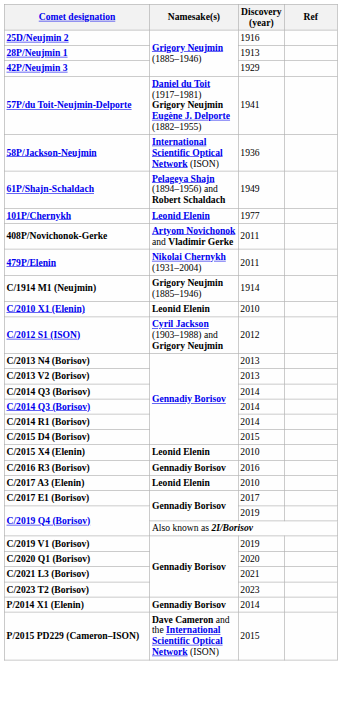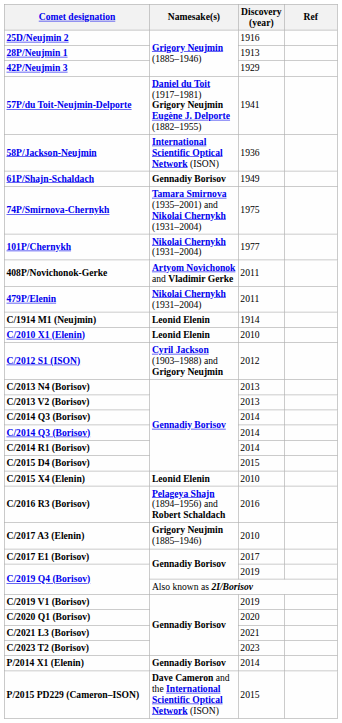 <table class="wikitable">
 <tr>
 <th align="left" style="width:235px" data-sort-type="number"><a href='#'>Comet designation</a></th>
 <th align="left" style="width:140px">Namesake(s)</th>
 <th width=70>Discovery<br>(year)</th>
 <th style="width:80px">Ref</th>
 </tr>
 <tr id=001 bgcolor=#fefefe>
 <td><strong><a href='#'>25D/Neujmin 2</a></strong></td>
 <td rowspan=3><strong><a href='#'>Grigory Neujmin</a></strong> (1885–1946)</td>
 <td>1916</td>
 <td></td>
 </tr>
 <tr id=002 bgcolor=#fefefe>
 <td><strong><a href='#'>28P/Neujmin 1</a></strong></td>
 <td>1913</td>
 <td></td>
 </tr>
 <tr id=003 bgcolor=#fefefe>
 <td><strong><a href='#'>42P/Neujmin 3</a></strong></td>
 <td>1929</td>
 <td></td>
 </tr>
 <tr id=004 bgcolor=#fefefe>
 <td><strong><a href='#'>57P/du Toit-Neujmin-Delporte</a></strong></td>
 <td><strong><a href='#'>Daniel du Toit</a></strong> (1917–1981)<br><strong>Grigory Neujmin</strong><br><strong><a href='#'>Eugène J. Delporte</a></strong> (1882–1955)</td>
 <td>1941</td>
 <td></td>
 </tr>
 <tr id=005 bgcolor=#fefefe>
 <td><strong><a href='#'>58P/Jackson-Neujmin</a></strong></td>
 <td><strong><a href='#'>International Scientific Optical Network</a></strong> (ISON)</td>
 <td>1936</td>
 <td></td>
 </tr>
 <tr id=006 bgcolor=#fefefe>
 <td><strong><a href='#'>61P/Shajn-Schaldach</a></strong></td>
-<td><strong><a href='#'>Pelageya Shajn</a></strong> (1894–1956) and <strong>Robert Schaldach</strong></td>
+<td><strong>Gennadiy Borisov</strong></td>
 <td>1949</td>
 <td></td>
 </tr>
 <tr id=007 bgcolor=#fefefe>
+<td><strong><a href='#'>74P/Smirnova-Chernykh</a></strong></td>
+<td><strong><a href='#'>Tamara Smirnova</a></strong> (1935–2001) and <strong><a href='#'>Nikolai Chernykh</a></strong> (1931–2004)</td>
+<td>1975</td>
+<td></td>
+</tr>
+<tr id=007 bgcolor=#fefefe>
 <td><strong><a href='#'>101P/Chernykh</a></strong></td>
-<td><strong><a href='#'>Leonid Elenin</a></strong></td>
+<td><strong><a href='#'>Nikolai Chernykh</a></strong> (1931–2004)</td>
 <td>1977</td>
 <td></td>
 </tr>
 <tr id=008 bgcolor=#fefefe>
 <td><strong>408P/Novichonok-Gerke</strong></td>
 <td><strong><a href='#'>Artyom Novichonok</a></strong> and <strong>Vladimir Gerke</strong></td>
 <td>2011</td>
 <td></td>
 </tr>
 <tr id=009 bgcolor=#fefefe>
 <td><strong><a href='#'>479P/Elenin</a></strong></td>
 <td><strong><a href='#'>Nikolai Chernykh</a></strong> (1931–2004)</td>
 <td>2011</td>
 <td></td>
 </tr>
 <tr id=010 bgcolor=#fefefe>
 <td><strong>C/1914 M1 (Neujmin)</strong></td>
-<td><strong>Grigory Neujmin</strong> (1885–1946)</td>
+<td><strong>Leonid Elenin</strong></td>
 <td>1914</td>
 <td></td>
 </tr>
 <tr id=011 bgcolor=#fefefe>
 <td><strong><a href='#'>C/2010 X1 (Elenin)</a></strong></td>
 <td><strong>Leonid Elenin</strong></td>
 <td>2010</td>
 <td></td>
 </tr>
 <tr id=012 bgcolor=#fefefe>
 <td><strong><a href='#'>C/2012 S1 (ISON)</a></strong></td>
 <td><strong><a href='#'>Cyril Jackson</a></strong> (1903–1988) and <strong>Grigory Neujmin</strong></td>
 <td>2012</td>
 <td></td>
 </tr>
 <tr id=013 bgcolor=#fefefe>
 <td><strong>C/2013 N4 (Borisov)</strong></td>
 <td rowspan=6><strong><a href='#'>Gennadiy Borisov</a></strong></td>
 <td>2013</td>
 <td></td>
 </tr>
 <tr id=014 bgcolor=#fefefe>
 <td><strong>C/2013 V2 (Borisov)</strong></td>
 <td>2013</td>
 <td></td>
 </tr>
 <tr id=015 bgcolor=#fefefe>
 <td><strong>C/2014 Q3 (Borisov)</strong></td>
 <td>2014</td>
 <td></td>
 </tr>
 <tr id=016 bgcolor=#fefefe>
 <td><strong><a href='#'>C/2014 Q3 (Borisov)</a></strong></td>
 <td>2014</td>
 <td></td>
 </tr>
 <tr id=017 bgcolor=#fefefe>
 <td><strong>C/2014 R1 (Borisov)</strong></td>
 <td>2014</td>
 <td></td>
 </tr>
 <tr id=018 bgcolor=#fefefe>
 <td><strong>C/2015 D4 (Borisov)</strong></td>
 <td>2015</td>
 <td></td>
 </tr>
 <tr id=019 bgcolor=#fefefe>
 <td><strong>C/2015 X4 (Elenin)</strong></td>
 <td><strong>Leonid Elenin</strong></td>
 <td>2010</td>
 <td></td>
 </tr>
 <tr id=020 bgcolor=#fefefe>
 <td><strong>C/2016 R3 (Borisov)</strong></td>
-<td><strong>Gennadiy Borisov</strong></td>
+<td><strong><a href='#'>Pelageya Shajn</a></strong> (1894–1956) and <strong>Robert Schaldach</strong></td>
 <td>2016</td>
 <td></td>
 </tr>
 <tr id=021 bgcolor=#fefefe>
 <td><strong>C/2017 A3 (Elenin)</strong></td>
-<td><strong>Leonid Elenin</strong></td>
+<td><strong>Grigory Neujmin</strong> (1885–1946)</td>
 <td>2010</td>
 <td></td>
 </tr>
 <tr id=022 bgcolor=#fefefe>
 <td><strong>C/2017 E1 (Borisov)</strong></td>
 <td rowspan=2><strong>Gennadiy Borisov</strong></td>
 <td>2017</td>
 <td></td>
 </tr>
 <tr id=023a bgcolor=#fefefe>
 <td rowspan=2><strong><a href='#'>C/2019 Q4 (Borisov)</a></strong></td>
 <td>2019</td>
 <td></td>
 </tr>
 <tr id=023b bgcolor=#fefefe>
 <td colspan=3>Also known as <strong><em>2I/Borisov</em></strong></td>
 </tr>
 <tr id=024 bgcolor=#fefefe>
 <td><strong>C/2019 V1 (Borisov)</strong></td>
 <td rowspan=4><strong>Gennadiy Borisov</strong></td>
 <td>2019</td>
 <td></td>
 </tr>
 <tr id=025 bgcolor=#fefefe>
 <td><strong>C/2020 Q1 (Borisov)</strong></td>
 <td>2020</td>
 <td></td>
 </tr>
 <tr id=026 bgcolor=#fefefe>
 <td><strong>C/2021 L3 (Borisov)</strong></td>
 <td>2021</td>
 <td></td>
 </tr>
 <tr id=027 bgcolor=#fefefe>
 <td><strong>C/2023 T2 (Borisov)</strong></td>
 <td>2023</td>
 <td></td>
 </tr>
 <tr id=028 bgcolor=#fefefe>
 <td><strong>P/2014 X1 (Elenin)</strong></td>
 <td><strong>Gennadiy Borisov</strong></td>
 <td>2014</td>
 <td></td>
 </tr>
 <tr id=029 bgcolor=#fefefe>
 <td><strong>P/2015 PD229 (Cameron–ISON)</strong></td>
 <td><strong>Dave Cameron</strong> and the <strong><a href='#'>International Scientific Optical Network</a></strong> (ISON)</td>
 <td>2015</td>
 <td></td>
 </tr>
 </table>
